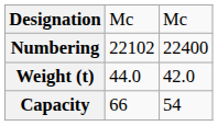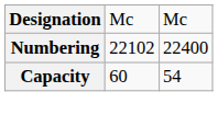 <table class="wikitable">
 <tr>
 <th>Designation</th>
 <td>Mc</td>
 <td>Mc</td>
 </tr>
 <tr>
 <th>Numbering</th>
 <td>22102</td>
 <td>22400</td>
 </tr>
 <tr>
-<th>Weight (t)</th>
-<td>44.0</td>
-<td>42.0</td>
-</tr>
-<tr>
 <th>Capacity</th>
-<td>66</td>
+<td>60</td>
 <td>54</td>
 </tr>
 </table>
